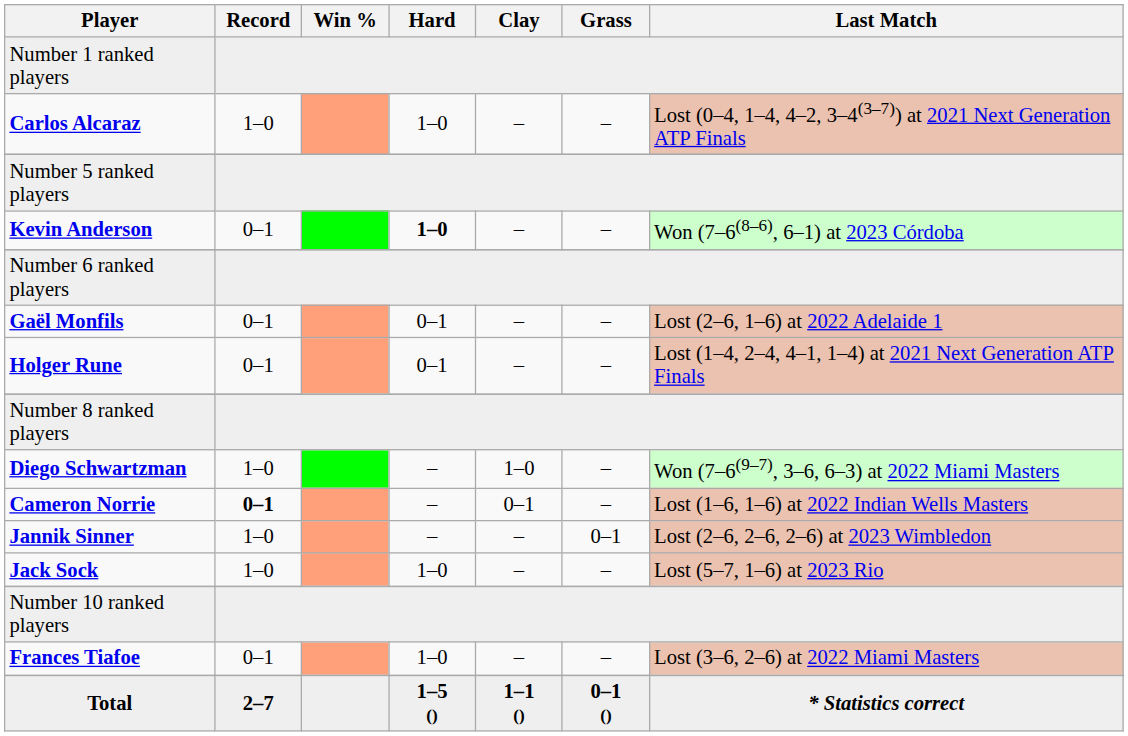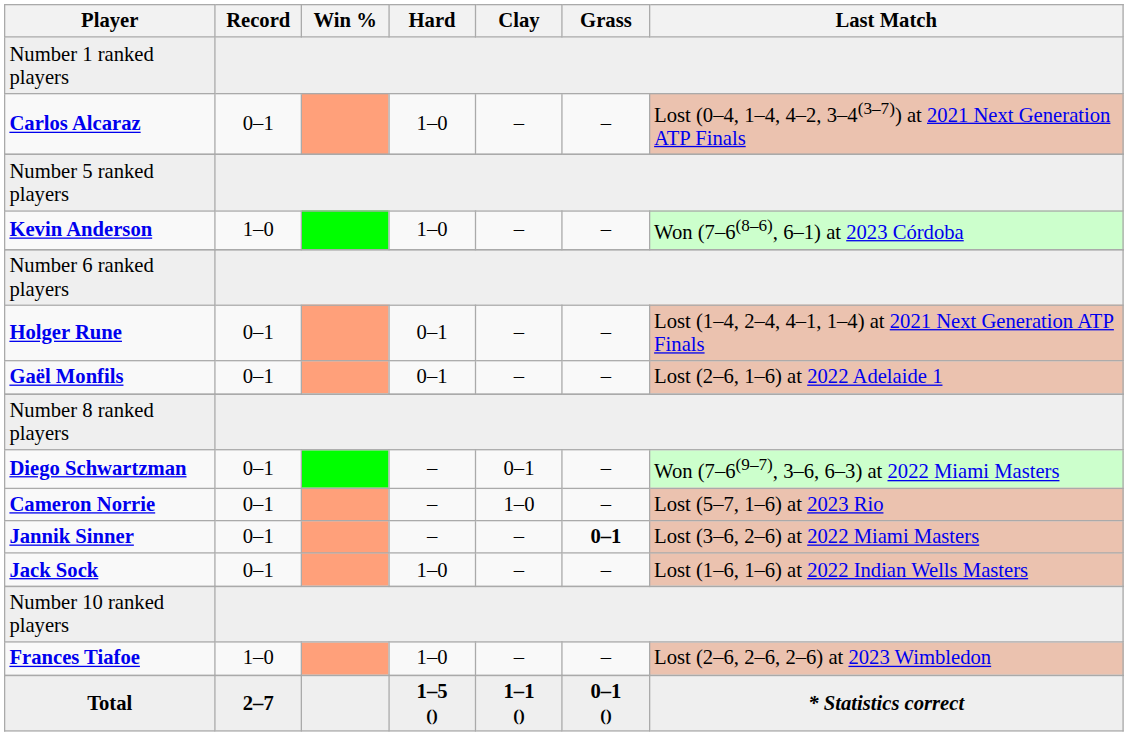 <table class="wikitable sortable nowrap" style=text-align:center>
 <tr>
 <th>Player</th>
 <th width=60>Record</th>
 <th width=60>Win %</th>
 <th width=60>Hard</th>
 <th width=60>Clay</th>
 <th width=60>Grass</th>
 <th>Last Match</th>
 </tr>
 <tr style=background:#efefef>
 <td align=left>Number 1 ranked players</td>
 <td colspan=6></td>
 </tr>
 <tr>
 <td align=left> <strong><a href='#'>Carlos Alcaraz</a></strong></td>
-<td>1–0</td>
+<td>0–1</td>
 <td bgcolor=ffa07a></td>
 <td>1–0</td>
 <td>–</td>
 <td>–</td>
 <td style=background:#ebc2af;text-align:left>Lost (0–4, 1–4, 4–2, 3–4<sup>(3–7)</sup>) at <a href='#'>2021 Next Generation ATP Finals</a></td>
 </tr>
 <tr>
 </tr>
 <tr style=background:#efefef>
 <td align=left>Number 5 ranked players</td>
 <td colspan=6></td>
 </tr>
 <tr>
 <td align=left> <strong><a href='#'>Kevin Anderson</a></strong></td>
-<td>0–1</td>
+<td>1–0</td>
 <td bgcolor=lime></td>
-<td><strong>1–0</strong></td>
+<td>1–0</td>
 <td>–</td>
 <td>–</td>
 <td style=background:#cfc;text-align:left>Won (7–6<sup>(8–6)</sup>, 6–1) at <a href='#'>2023 Córdoba</a></td>
 </tr>
 <tr>
 </tr>
 <tr style=background:#efefef>
 <td align=left>Number 6 ranked players</td>
 <td colspan=6></td>
 </tr>
 <tr>
+<td align=left> <strong><a href='#'>Holger Rune</a></strong></td>
+<td>0–1</td>
+<td bgcolor=ffa07a></td>
+<td>0–1</td>
+<td>–</td>
+<td>–</td>
+<td style=background:#ebc2af;text-align:left>Lost (1–4, 2–4, 4–1, 1–4) at <a href='#'>2021 Next Generation ATP Finals</a></td>
+</tr>
+<tr>
 <td align=left> <strong><a href='#'>Gaël Monfils</a></strong></td>
 <td>0–1</td>
 <td bgcolor=ffa07a></td>
 <td>0–1</td>
 <td>–</td>
 <td>–</td>
 <td style=background:#ebc2af;text-align:left>Lost (2–6, 1–6) at <a href='#'>2022 Adelaide 1</a></td>
 </tr>
 <tr>
-<td align=left> <strong><a href='#'>Holger Rune</a></strong></td>
-<td>0–1</td>
-<td bgcolor=ffa07a></td>
-<td>0–1</td>
-<td>–</td>
-<td>–</td>
-<td style=background:#ebc2af;text-align:left>Lost (1–4, 2–4, 4–1, 1–4) at <a href='#'>2021 Next Generation ATP Finals</a></td>
-</tr>
-<tr>
 </tr>
 <tr style=background:#efefef>
 <td align=left>Number 8 ranked players</td>
 <td colspan=6></td>
 </tr>
 <tr>
 <td align=left> <strong><a href='#'>Diego Schwartzman</a></strong></td>
-<td>1–0</td>
+<td>0–1</td>
 <td bgcolor=lime></td>
 <td>–</td>
-<td>1–0</td>
+<td>0–1</td>
 <td>–</td>
 <td style=background:#cfc;text-align:left>Won (7–6<sup>(9–7)</sup>, 3–6, 6–3) at <a href='#'>2022 Miami Masters</a></td>
 </tr>
 <tr>
 <td align=left> <strong><a href='#'>Cameron Norrie</a></strong></td>
-<td><strong>0–1</strong></td>
+<td>0–1</td>
 <td bgcolor=ffa07a></td>
 <td>–</td>
-<td>0–1</td>
+<td>1–0</td>
 <td>–</td>
-<td style=background:#ebc2af;text-align:left>Lost (1–6, 1–6) at <a href='#'>2022 Indian Wells Masters</a></td>
+<td style=background:#ebc2af;text-align:left>Lost (5–7, 1–6) at <a href='#'>2023 Rio</a></td>
 </tr>
 <tr>
 <td align=left> <strong><a href='#'>Jannik Sinner</a></strong></td>
-<td>1–0</td>
+<td>0–1</td>
 <td bgcolor=ffa07a></td>
 <td>–</td>
 <td>–</td>
-<td>0–1</td>
-<td style=background:#ebc2af;text-align:left>Lost (2–6, 2–6, 2–6) at <a href='#'>2023 Wimbledon</a></td>
+<td><strong>0–1</strong></td>
+<td style=background:#ebc2af;text-align:left>Lost (3–6, 2–6) at <a href='#'>2022 Miami Masters</a></td>
 </tr>
 <tr>
 <td align=left> <strong><a href='#'>Jack Sock</a></strong></td>
-<td>1–0</td>
+<td>0–1</td>
 <td bgcolor=ffa07a></td>
 <td>1–0</td>
 <td>–</td>
 <td>–</td>
-<td style=background:#ebc2af;text-align:left>Lost (5–7, 1–6) at <a href='#'>2023 Rio</a></td>
+<td style=background:#ebc2af;text-align:left>Lost (1–6, 1–6) at <a href='#'>2022 Indian Wells Masters</a></td>
 </tr>
 <tr>
 </tr>
 <tr style=background:#efefef>
 <td align=left>Number 10 ranked players</td>
 <td colspan=6></td>
 </tr>
 <tr>
 <td align=left> <strong><a href='#'>Frances Tiafoe</a></strong></td>
-<td>0–1</td>
+<td>1–0</td>
 <td bgcolor=ffa07a></td>
 <td>1–0</td>
 <td>–</td>
 <td>–</td>
-<td style=background:#ebc2af;text-align:left>Lost (3–6, 2–6) at <a href='#'>2022 Miami Masters</a></td>
+<td style=background:#ebc2af;text-align:left>Lost (2–6, 2–6, 2–6) at <a href='#'>2023 Wimbledon</a></td>
 </tr>
 <tr>
 </tr>
 <tr bgcolor=efefef class="sortbottom">
 <td><strong>Total</strong></td>
 <td><strong>2–7</strong></td>
 <td><strong></strong></td>
 <td><strong>1–5 <br> <small>()</small></strong></td>
 <td><strong>1–1 <br> <small>()</small></strong></td>
 <td><strong>0–1 <br> <small>()</small></strong></td>
 <td><strong><em>* Statistics correct </em></strong></td>
 </tr>
 </table>
